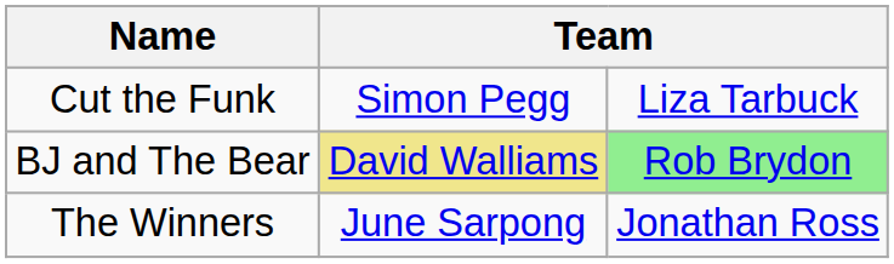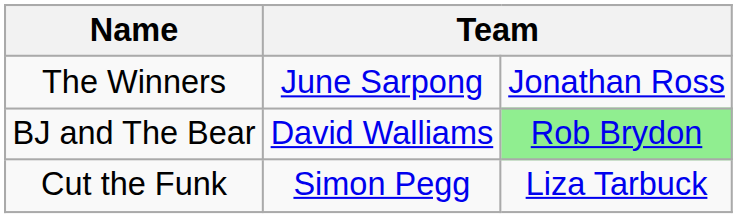 <table class="wikitable" style="text-align:center">
 <tr>
 <th scope="col">Name</th>
 <th colspan=2>Team</th>
 </tr>
 <tr>
+<td>The Winners</td>
+<td><a href='#'>June Sarpong</a></td>
+<td><a href='#'>Jonathan Ross</a></td>
+</tr>
+<tr>
+<td>BJ and The Bear</td>
+<td><a href='#'>David Walliams</a></td>
+<td style="background: lightgreen;"><a href='#'>Rob Brydon</a></td>
+</tr>
+<tr>
 <td>Cut the Funk</td>
 <td><a href='#'>Simon Pegg</a></td>
 <td><a href='#'>Liza Tarbuck</a></td>
 </tr>
-<tr>
-<td>BJ and The Bear</td>
-<td style="background: khaki;"><a href='#'>David Walliams</a></td>
-<td style="background: lightgreen;"><a href='#'>Rob Brydon</a></td>
-</tr>
-<tr>
-<td>The Winners</td>
-<td><a href='#'>June Sarpong</a></td>
-<td><a href='#'>Jonathan Ross</a></td>
-</tr>
 </table>
